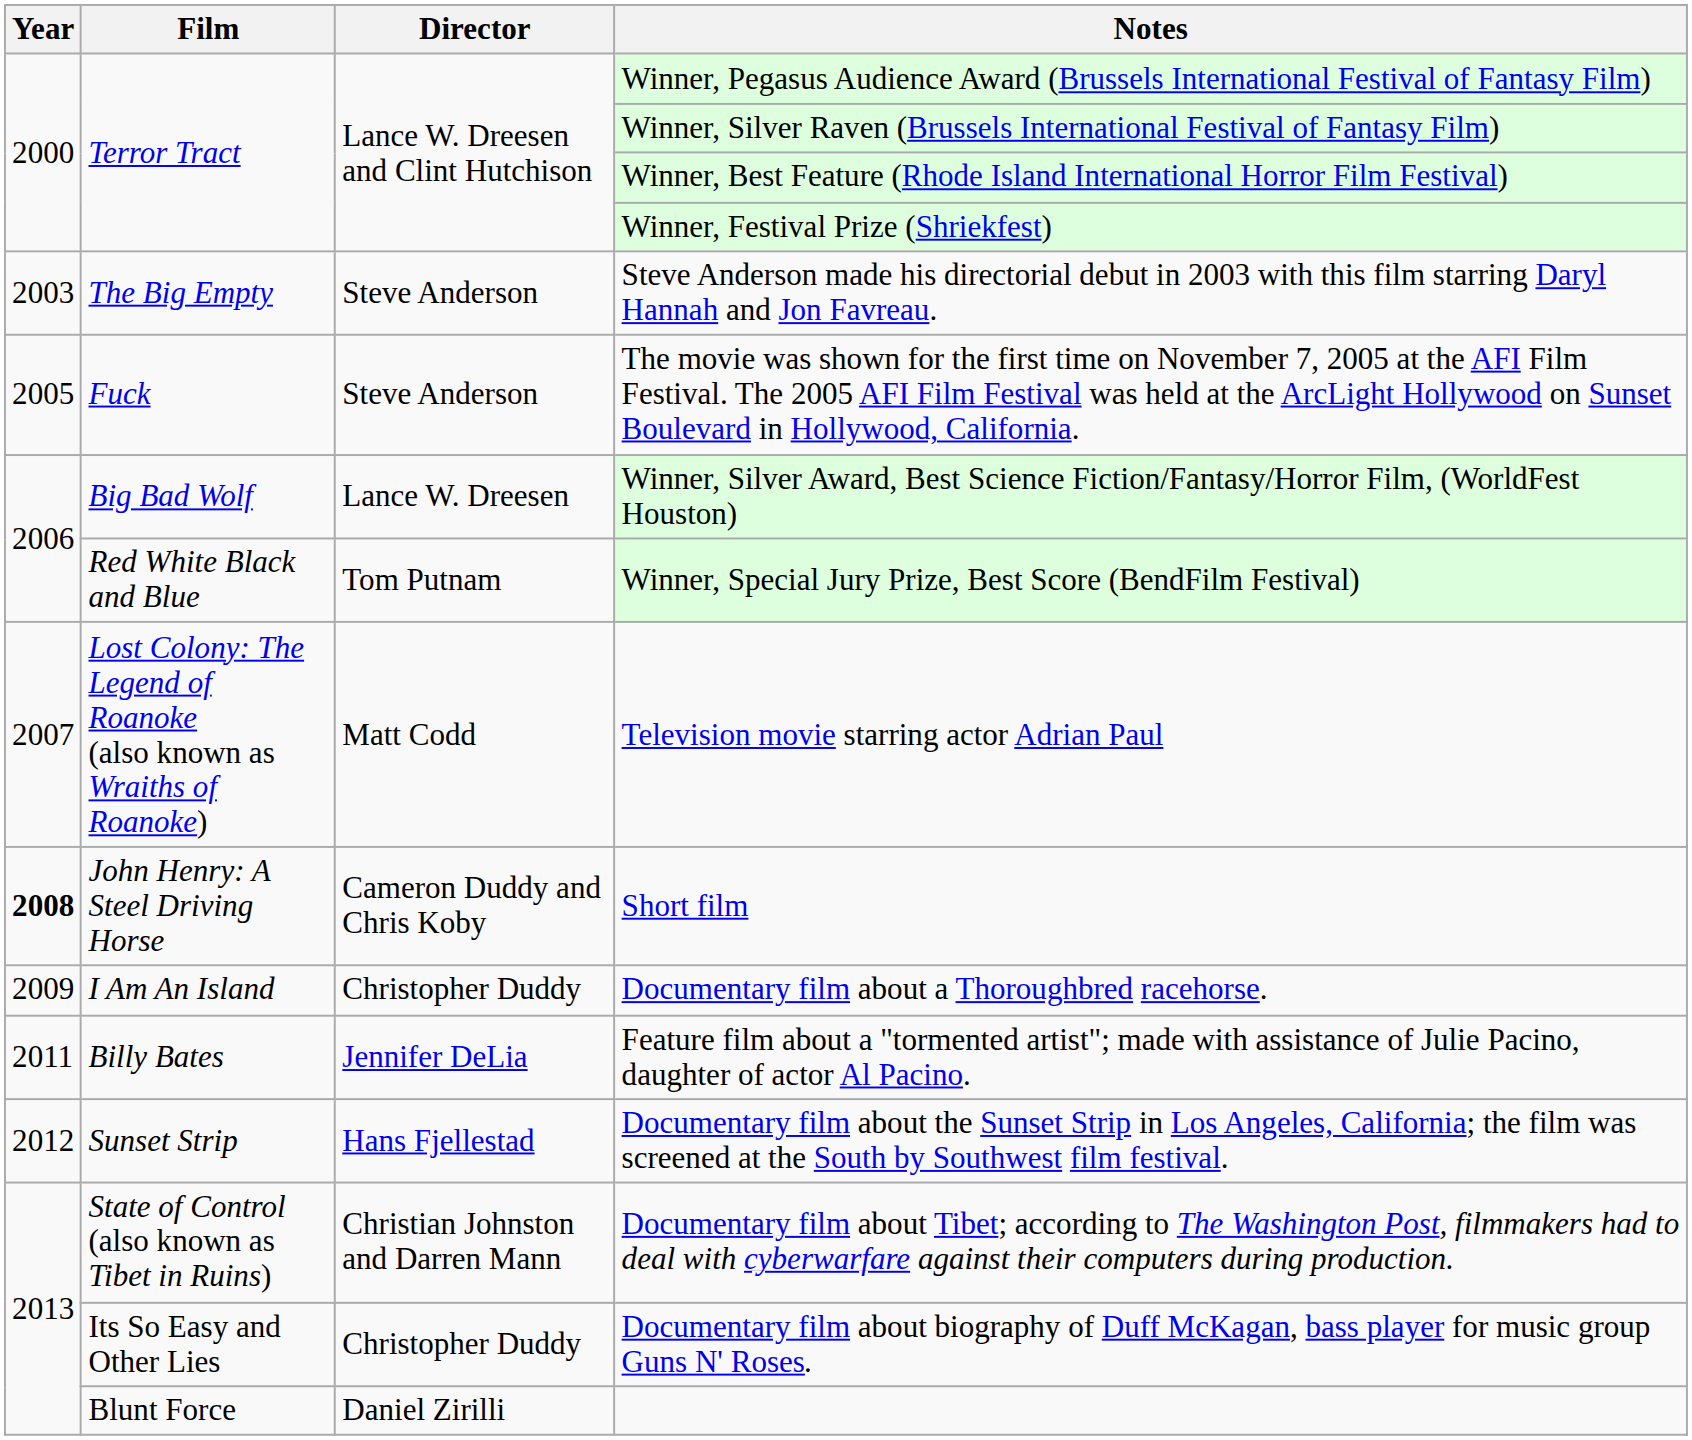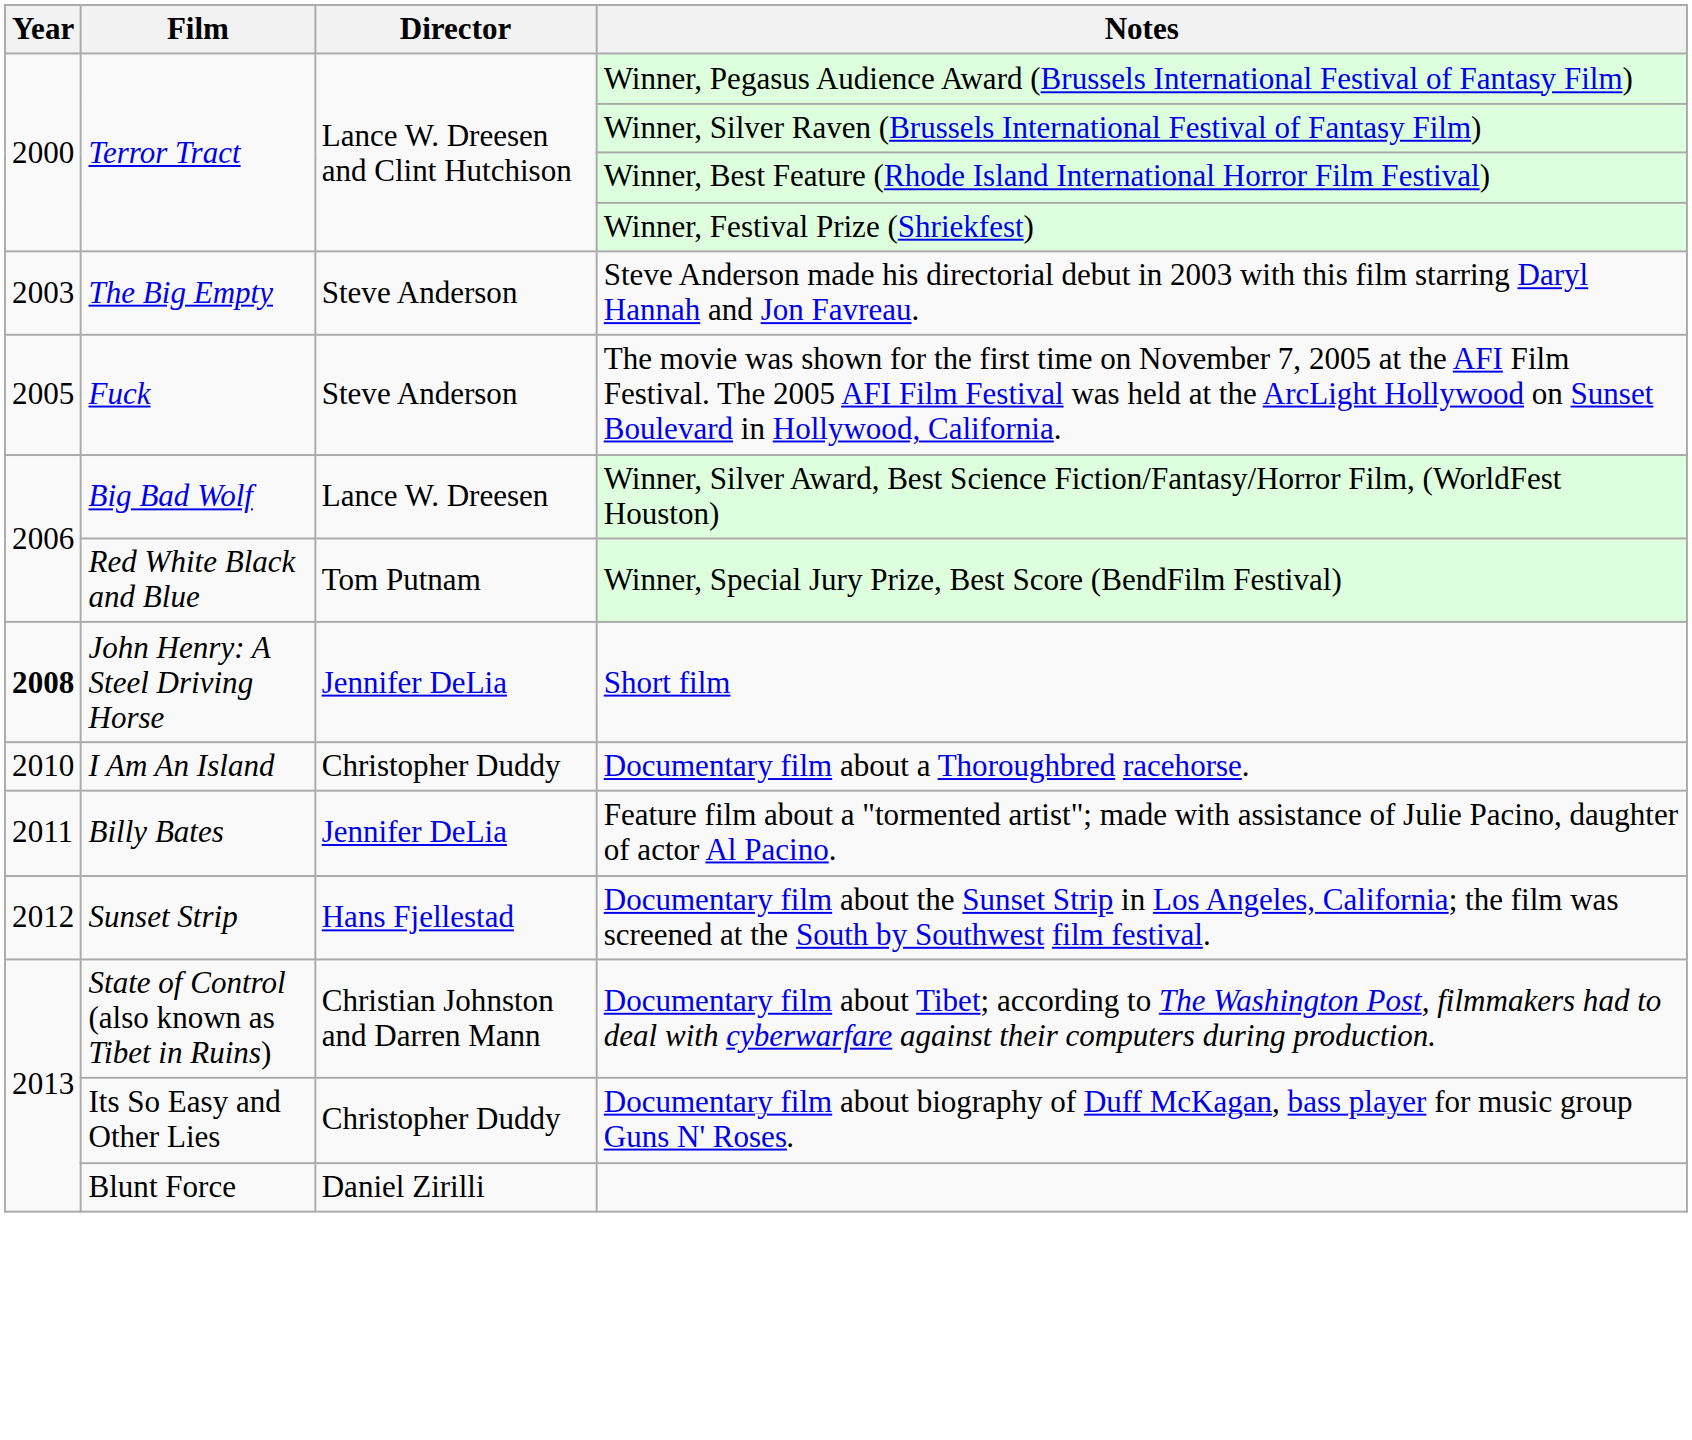 <table class="wikitable">
 <tr>
 <th>Year</th>
 <th>Film</th>
 <th>Director</th>
 <th>Notes</th>
 </tr>
 <tr>
 <td rowspan="4">2000</td>
 <td rowspan="4"><em><a href='#'>Terror Tract</a></em></td>
 <td rowspan="4">Lance W. Dreesen and Clint Hutchison</td>
 <td bgcolor="#ddffdd">Winner, Pegasus Audience Award (<a href='#'>Brussels International Festival of Fantasy Film</a>)</td>
 </tr>
 <tr>
 <td bgcolor="#ddffdd">Winner, Silver Raven (<a href='#'>Brussels International Festival of Fantasy Film</a>)</td>
 </tr>
 <tr>
 <td bgcolor="#ddffdd">Winner, Best Feature (<a href='#'>Rhode Island International Horror Film Festival</a>)</td>
 </tr>
 <tr>
 <td bgcolor="#ddffdd">Winner, Festival Prize (<a href='#'>Shriekfest</a>)</td>
 </tr>
 <tr>
 <td>2003</td>
 <td><em><a href='#'>The Big Empty</a></em></td>
 <td>Steve Anderson</td>
 <td>Steve Anderson made his directorial debut in 2003 with this film starring <a href='#'>Daryl Hannah</a> and <a href='#'>Jon Favreau</a>.</td>
 </tr>
 <tr>
 <td>2005</td>
 <td><em><a href='#'>Fuck</a></em></td>
 <td>Steve Anderson</td>
 <td>The movie was shown for the first time on November 7, 2005 at the <a href='#'>AFI</a> Film Festival. The 2005 <a href='#'>AFI Film Festival</a> was held at the <a href='#'>ArcLight Hollywood</a> on <a href='#'>Sunset Boulevard</a> in <a href='#'>Hollywood, California</a>.</td>
 </tr>
 <tr>
 <td rowspan="2">2006</td>
 <td><em><a href='#'>Big Bad Wolf</a></em></td>
 <td>Lance W. Dreesen</td>
 <td bgcolor="#ddffdd">Winner, Silver Award, Best Science Fiction/Fantasy/Horror Film, (WorldFest Houston)</td>
 </tr>
 <tr>
 <td><em>Red White Black and Blue</em></td>
 <td>Tom Putnam</td>
 <td bgcolor="#ddffdd">Winner, Special Jury Prize, Best Score (BendFilm Festival)</td>
 </tr>
 <tr>
-<td>2007</td>
-<td><em><a href='#'>Lost Colony: The Legend of Roanoke</a></em> <br>(also known as <em><a href='#'>Wraiths of Roanoke</a></em>)</td>
-<td>Matt Codd</td>
-<td><a href='#'>Television movie</a> starring actor <a href='#'>Adrian Paul</a></td>
-</tr>
-<tr>
 <td><strong>2008</strong></td>
 <td><em>John Henry: A Steel Driving Horse</em></td>
-<td>Cameron Duddy and Chris Koby</td>
+<td><a href='#'>Jennifer DeLia</a></td>
 <td><a href='#'>Short film</a></td>
 </tr>
 <tr>
-<td>2009</td>
+<td>2010</td>
 <td><em>I Am An Island</em></td>
 <td>Christopher Duddy</td>
 <td><a href='#'>Documentary film</a> about a <a href='#'>Thoroughbred</a> <a href='#'>racehorse</a>.</td>
 </tr>
 <tr>
 <td>2011</td>
 <td><em>Billy Bates</em></td>
 <td><a href='#'>Jennifer DeLia</a></td>
 <td>Feature film about a "tormented artist"; made with assistance of Julie Pacino, daughter of actor <a href='#'>Al Pacino</a>.</td>
 </tr>
 <tr>
 <td>2012</td>
 <td><em>Sunset Strip</em></td>
 <td><a href='#'>Hans Fjellestad</a></td>
 <td><a href='#'>Documentary film</a> about the <a href='#'>Sunset Strip</a> in <a href='#'>Los Angeles, California</a>; the film was screened at the <a href='#'>South by Southwest</a> <a href='#'>film festival</a>.</td>
 </tr>
 <tr>
 <td rowspan="3">2013</td>
 <td><em>State of Control</em><br>(also known as <em>Tibet in Ruins</em>)</td>
 <td>Christian Johnston and Darren Mann</td>
 <td><a href='#'>Documentary film</a> about <a href='#'>Tibet</a>; according to <em><a href='#'>The Washington Post</a>, filmmakers had to deal with <a href='#'>cyberwarfare</a> against their computers during production.</td>
 </tr>
 <tr>
 <td></em>Its So Easy and Other Lies<em></td>
 <td>Christopher Duddy</td>
 <td><a href='#'>Documentary film</a> about biography of <a href='#'>Duff McKagan</a>, <a href='#'>bass player</a> for music group </em><a href='#'>Guns N' Roses</a><em>.</td>
 </tr>
 <tr>
 <td></em>Blunt Force<em></td>
 <td>Daniel Zirilli</td>
 <td></td>
 </tr>
 </table>
